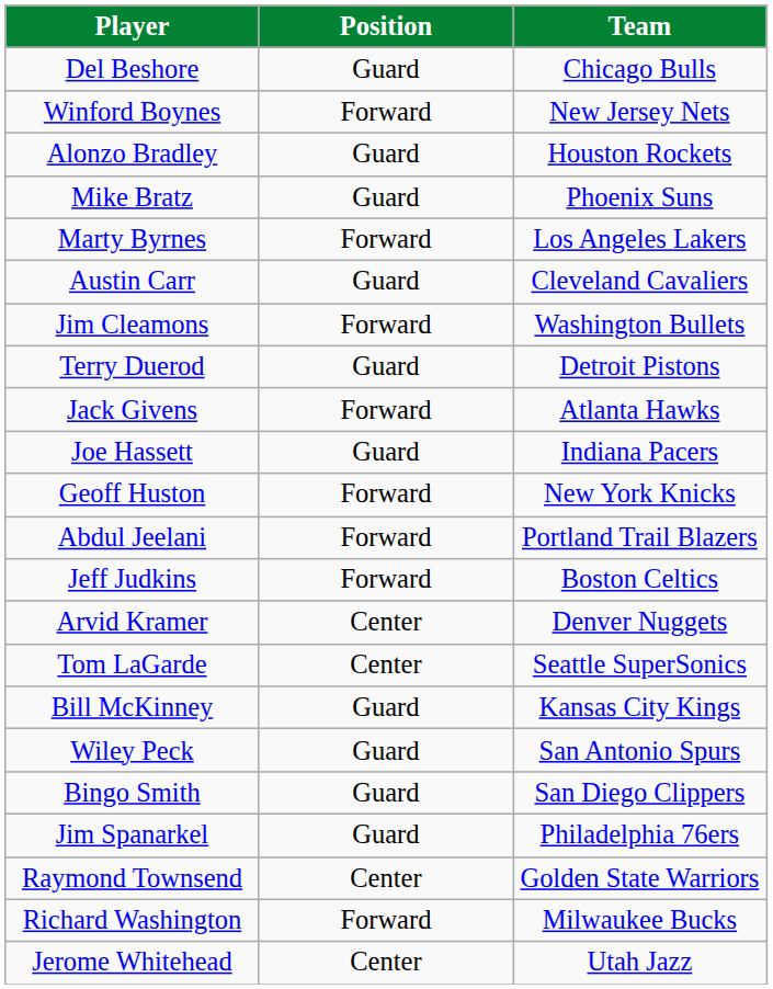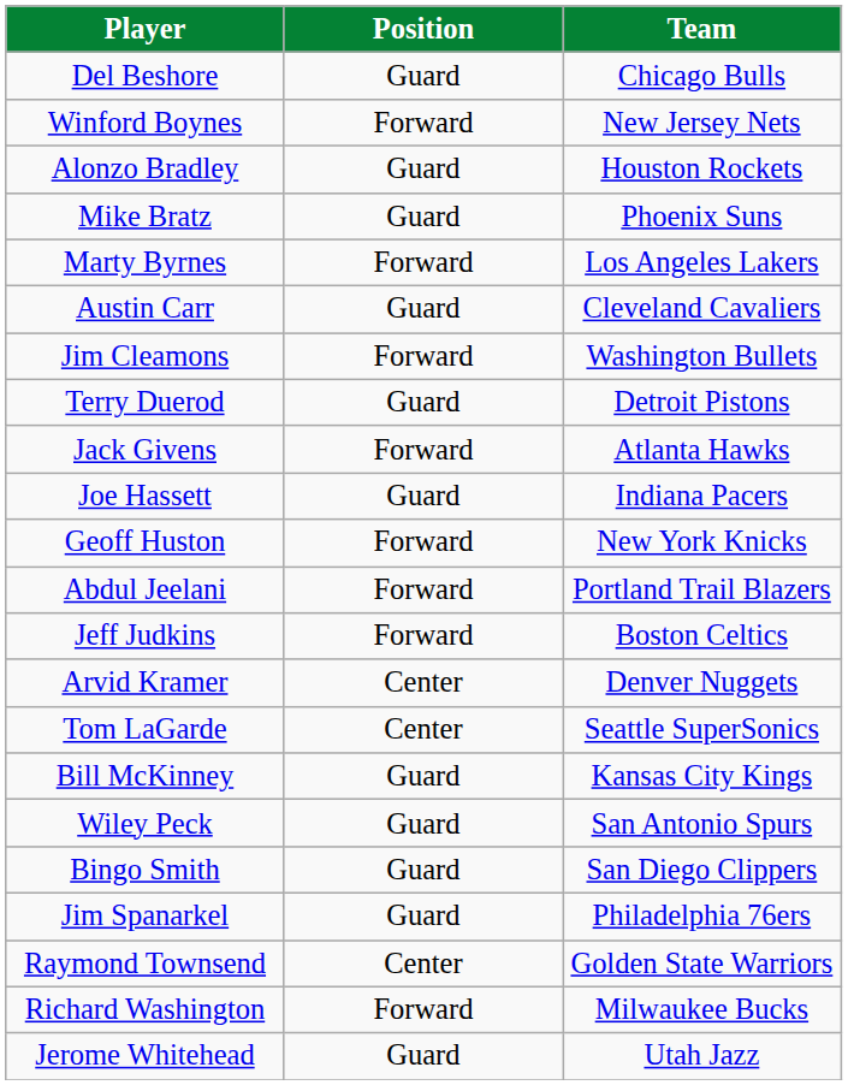 <table class="wikitable sortable sortable">
 <tr>
 <th style="background:#048234; color:white" width="33%">Player</th>
 <th style="background:#048234; color:white" width="33%">Position</th>
 <th style="background:#048234; color:white" width="33%">Team</th>
 </tr>
 <tr align="center">
 <td><a href='#'>Del Beshore</a></td>
 <td>Guard</td>
 <td><a href='#'>Chicago Bulls</a></td>
 </tr>
 <tr align="center">
 <td><a href='#'>Winford Boynes</a></td>
 <td>Forward</td>
 <td><a href='#'>New Jersey Nets</a></td>
 </tr>
 <tr align="center">
 <td><a href='#'>Alonzo Bradley</a></td>
 <td>Guard</td>
 <td><a href='#'>Houston Rockets</a></td>
 </tr>
 <tr align="center">
 <td><a href='#'>Mike Bratz</a></td>
 <td>Guard</td>
 <td><a href='#'>Phoenix Suns</a></td>
 </tr>
 <tr align="center">
 <td><a href='#'>Marty Byrnes</a></td>
 <td>Forward</td>
 <td><a href='#'>Los Angeles Lakers</a></td>
 </tr>
 <tr align="center">
 <td><a href='#'>Austin Carr</a></td>
 <td>Guard</td>
 <td><a href='#'>Cleveland Cavaliers</a></td>
 </tr>
 <tr align="center">
 <td><a href='#'>Jim Cleamons</a></td>
 <td>Forward</td>
 <td><a href='#'>Washington Bullets</a></td>
 </tr>
 <tr align="center">
 <td><a href='#'>Terry Duerod</a></td>
 <td>Guard</td>
 <td><a href='#'>Detroit Pistons</a></td>
 </tr>
 <tr align="center">
 <td><a href='#'>Jack Givens</a></td>
 <td>Forward</td>
 <td><a href='#'>Atlanta Hawks</a></td>
 </tr>
 <tr align="center">
 <td><a href='#'>Joe Hassett</a></td>
 <td>Guard</td>
 <td><a href='#'>Indiana Pacers</a></td>
 </tr>
 <tr align="center">
 <td><a href='#'>Geoff Huston</a></td>
 <td>Forward</td>
 <td><a href='#'>New York Knicks</a></td>
 </tr>
 <tr align="center">
 <td><a href='#'>Abdul Jeelani</a></td>
 <td>Forward</td>
 <td><a href='#'>Portland Trail Blazers</a></td>
 </tr>
 <tr align="center">
 <td><a href='#'>Jeff Judkins</a></td>
 <td>Forward</td>
 <td><a href='#'>Boston Celtics</a></td>
 </tr>
 <tr align="center">
 <td><a href='#'>Arvid Kramer</a></td>
 <td>Center</td>
 <td><a href='#'>Denver Nuggets</a></td>
 </tr>
 <tr align="center">
 <td><a href='#'>Tom LaGarde</a></td>
 <td>Center</td>
 <td><a href='#'>Seattle SuperSonics</a></td>
 </tr>
 <tr align="center">
 <td><a href='#'>Bill McKinney</a></td>
 <td>Guard</td>
 <td><a href='#'>Kansas City Kings</a></td>
 </tr>
 <tr align="center">
 <td><a href='#'>Wiley Peck</a></td>
 <td>Guard</td>
 <td><a href='#'>San Antonio Spurs</a></td>
 </tr>
 <tr align="center">
 <td><a href='#'>Bingo Smith</a></td>
 <td>Guard</td>
 <td><a href='#'>San Diego Clippers</a></td>
 </tr>
 <tr align="center">
 <td><a href='#'>Jim Spanarkel</a></td>
 <td>Guard</td>
 <td><a href='#'>Philadelphia 76ers</a></td>
 </tr>
 <tr align="center">
 <td><a href='#'>Raymond Townsend</a></td>
 <td>Center</td>
 <td><a href='#'>Golden State Warriors</a></td>
 </tr>
 <tr align="center">
 <td><a href='#'>Richard Washington</a></td>
 <td>Forward</td>
 <td><a href='#'>Milwaukee Bucks</a></td>
 </tr>
 <tr align="center">
 <td><a href='#'>Jerome Whitehead</a></td>
-<td>Center</td>
+<td>Guard</td>
 <td><a href='#'>Utah Jazz</a></td>
 </tr>
 <tr align="center">
 </tr>
 </table>
